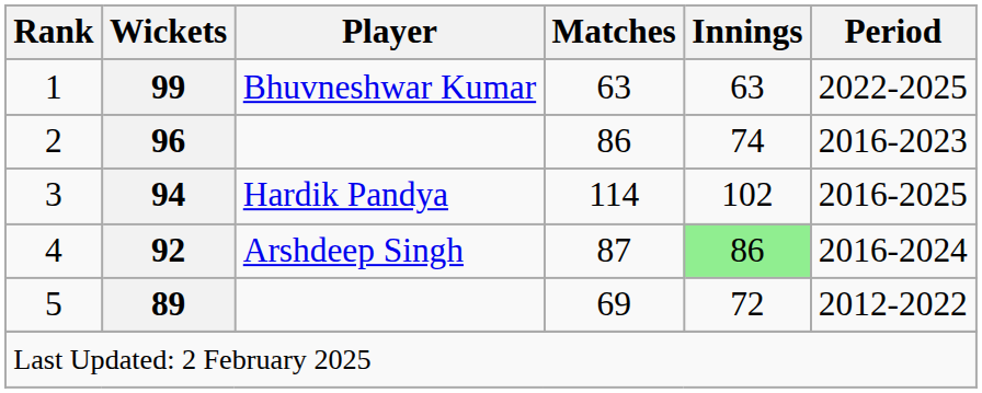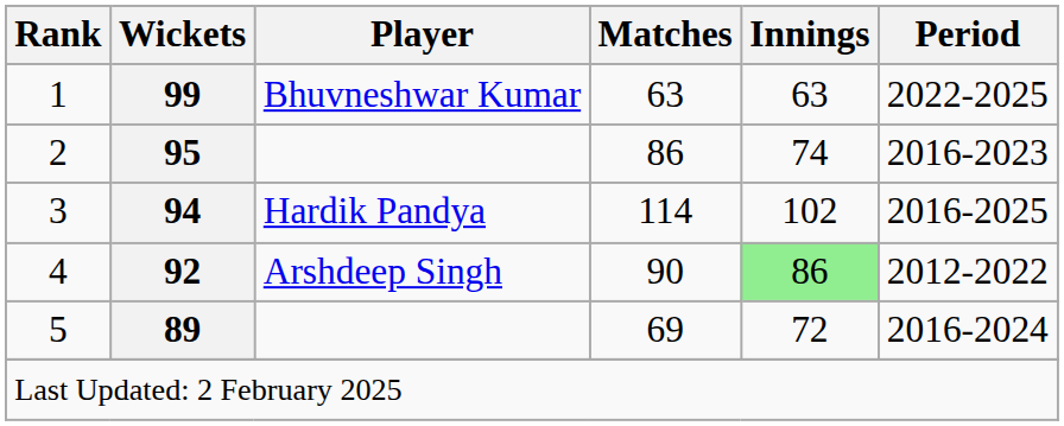 <table class="wikitable sortable">
 <tr>
 <th scope=col>Rank</th>
 <th scope=col>Wickets</th>
 <th scope=col>Player</th>
 <th scope=col>Matches</th>
 <th scope=col>Innings</th>
 <th scope=col>Period</th>
 </tr>
 <tr>
 <td align=center>1</td>
 <th scope=row style=text-align:center;>99</th>
 <td><a href='#'>Bhuvneshwar Kumar</a></td>
 <td align=center>63</td>
 <td align=center>63</td>
 <td>2022-2025</td>
 </tr>
 <tr>
 <td align=center>2</td>
-<th scope=row style=text-align:center;>96</th>
+<th scope=row style=text-align:center;>95</th>
 <td></td>
 <td align=center>86</td>
 <td align=center>74</td>
 <td>2016-2023</td>
 </tr>
 <tr>
 <td align=center>3</td>
 <th scope=row style=text-align:center;>94</th>
 <td><a href='#'>Hardik Pandya</a></td>
 <td align=center>114</td>
 <td align=center>102</td>
 <td>2016-2025</td>
 </tr>
 <tr>
 <td align=center>4</td>
 <th scope=row style=text-align:center;>92</th>
 <td><a href='#'>Arshdeep Singh</a></td>
-<td align=center>87</td>
+<td align=center>90</td>
 <td align=center style="background: lightgreen;">86</td>
-<td>2016-2024</td>
+<td>2012-2022</td>
 </tr>
 <tr>
 <td align=center>5</td>
 <th scope=row style=text-align:center;>89</th>
 <td></td>
 <td align=center>69</td>
 <td align=center>72</td>
-<td>2012-2022</td>
+<td>2016-2024</td>
 </tr>
 <tr>
 </tr>
 <tr class=sortbottom>
 <td colspan=8><small>Last Updated: 2 February 2025</small></td>
 </tr>
 </table>
